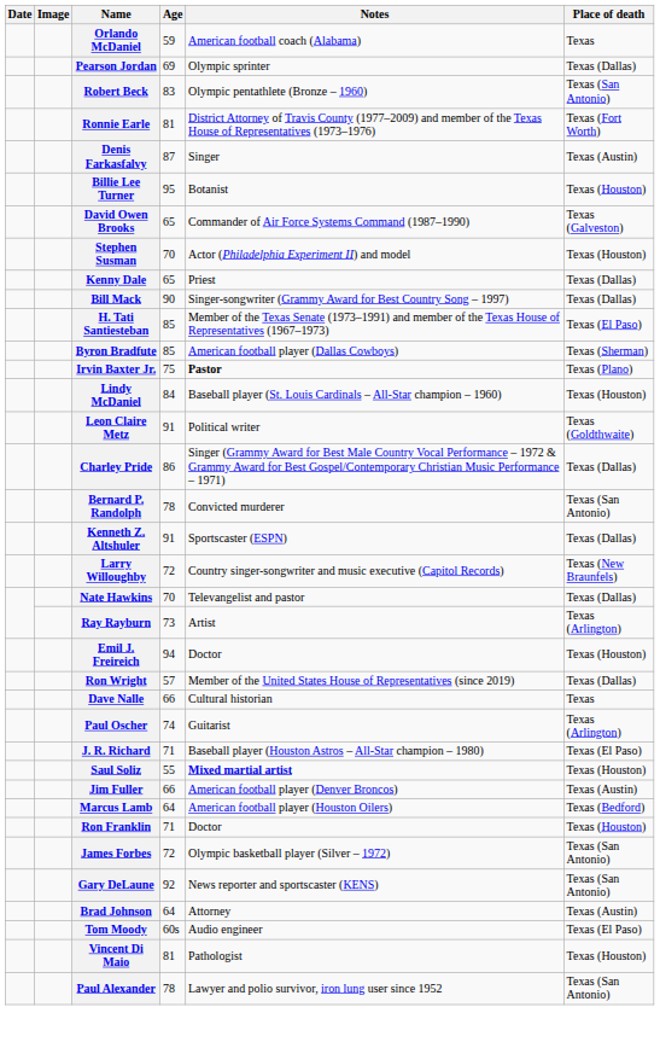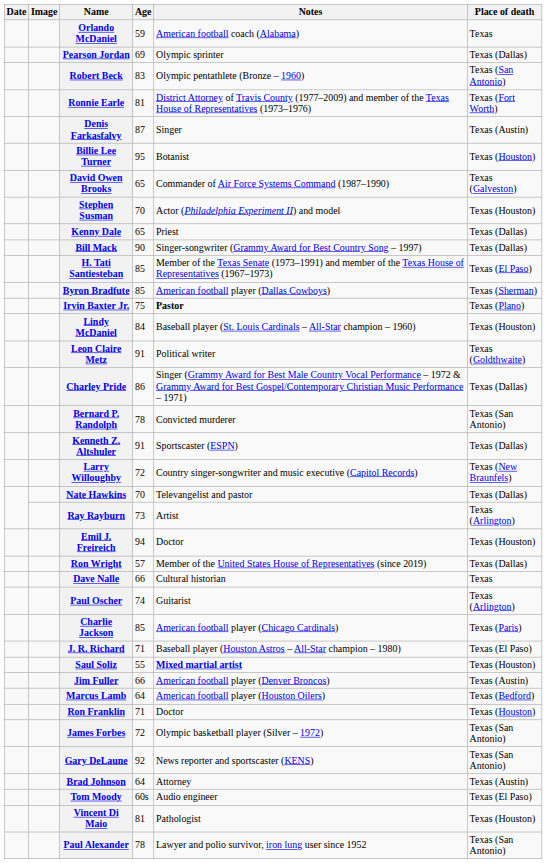 <table class="wikitable sortable plainrowheaders">
 <tr valign=bottom>
 <th scope="col">Date</th>
 <th scope="col">Image</th>
 <th scope="col">Name</th>
 <th scope="col">Age</th>
 <th scope="col">Notes</th>
 <th scope="col">Place of death</th>
 </tr>
 <tr>
 <td></td>
 <td></td>
 <th scope="row"><a href='#'>Orlando McDaniel</a></th>
 <td>59</td>
 <td><a href='#'>American football</a> coach (<a href='#'>Alabama</a>)</td>
 <td>Texas</td>
 </tr>
 <tr>
 <td></td>
 <td></td>
 <th scope="row"><a href='#'>Pearson Jordan</a></th>
 <td>69</td>
 <td>Olympic sprinter</td>
 <td>Texas (Dallas)</td>
 </tr>
 <tr>
 <td></td>
 <td></td>
 <th scope="row"><a href='#'>Robert Beck</a></th>
 <td>83</td>
 <td>Olympic pentathlete (Bronze – <a href='#'>1960</a>)</td>
 <td>Texas (<a href='#'>San Antonio</a>)</td>
 </tr>
 <tr>
 <td></td>
 <td></td>
 <th scope="row"><a href='#'>Ronnie Earle</a></th>
 <td>81</td>
 <td><a href='#'>District Attorney</a> of <a href='#'>Travis County</a>  (1977–2009) and member of the <a href='#'>Texas House of Representatives</a> (1973–1976)</td>
 <td>Texas (<a href='#'>Fort Worth</a>)</td>
 </tr>
 <tr>
 <td></td>
 <td></td>
 <th scope="row"><a href='#'>Denis Farkasfalvy</a></th>
 <td>87</td>
 <td>Singer</td>
 <td>Texas (Austin)</td>
 </tr>
 <tr>
 <td></td>
 <td></td>
 <th scope="row"><a href='#'>Billie Lee Turner</a></th>
 <td>95</td>
 <td>Botanist</td>
 <td>Texas (<a href='#'>Houston</a>)</td>
 </tr>
 <tr>
 <td></td>
 <td></td>
 <th scope="row"><a href='#'>David Owen Brooks</a></th>
 <td>65</td>
 <td>Commander of <a href='#'>Air Force Systems Command</a> (1987–1990)</td>
 <td>Texas (<a href='#'>Galveston</a>)</td>
 </tr>
 <tr>
 <td></td>
 <td></td>
 <th scope="row"><a href='#'>Stephen Susman</a></th>
 <td>70</td>
 <td>Actor (<em><a href='#'>Philadelphia Experiment II</a></em>) and model</td>
 <td>Texas (Houston)</td>
 </tr>
 <tr>
 <td></td>
 <td></td>
 <th scope="row"><a href='#'>Kenny Dale</a></th>
 <td>65</td>
 <td>Priest</td>
 <td>Texas (Dallas)</td>
 </tr>
 <tr>
 <td></td>
 <td></td>
 <th scope="row"><a href='#'>Bill Mack</a></th>
 <td>90</td>
 <td>Singer-songwriter (<a href='#'>Grammy Award for Best Country Song</a> – 1997)</td>
 <td>Texas (Dallas)</td>
 </tr>
 <tr>
 <td></td>
 <td></td>
 <th scope="row"><a href='#'>H. Tati Santiesteban</a></th>
 <td>85</td>
 <td>Member of the <a href='#'>Texas Senate</a> (1973–1991) and member of the <a href='#'>Texas House of Representatives</a> (1967–1973)</td>
 <td>Texas (<a href='#'>El Paso</a>)</td>
 </tr>
 <tr>
 <td></td>
 <td></td>
 <th scope="row"><a href='#'>Byron Bradfute</a></th>
 <td>85</td>
 <td><a href='#'>American football</a> player (<a href='#'>Dallas Cowboys</a>)</td>
 <td>Texas (<a href='#'>Sherman</a>)</td>
 </tr>
 <tr>
 <td></td>
 <td></td>
 <th scope="row"><a href='#'>Irvin Baxter Jr.</a></th>
 <td>75</td>
 <td><strong>Pastor</strong></td>
 <td>Texas (<a href='#'>Plano</a>)</td>
 </tr>
 <tr>
 <td></td>
 <td></td>
 <th scope="row"><a href='#'>Lindy McDaniel</a></th>
 <td>84</td>
 <td>Baseball player (<a href='#'>St. Louis Cardinals</a> – <a href='#'>All-Star</a> champion – 1960)</td>
 <td>Texas (Houston)</td>
 </tr>
 <tr>
 <td></td>
 <td></td>
 <th scope="row"><a href='#'>Leon Claire Metz</a></th>
 <td>91</td>
 <td>Political writer</td>
 <td>Texas (<a href='#'>Goldthwaite</a>)</td>
 </tr>
 <tr>
 <td></td>
 <td></td>
 <th scope="row"><a href='#'>Charley Pride</a></th>
 <td>86</td>
 <td>Singer (<a href='#'>Grammy Award for Best Male Country Vocal Performance</a> – 1972 & <a href='#'>Grammy Award for Best Gospel/Contemporary Christian Music Performance</a> – 1971)</td>
 <td>Texas (Dallas)</td>
 </tr>
 <tr>
 <td></td>
 <td></td>
 <th scope="row"><a href='#'>Bernard P. Randolph</a></th>
 <td>78</td>
 <td>Convicted murderer</td>
 <td>Texas (San Antonio)</td>
 </tr>
 <tr>
 <td></td>
 <td></td>
 <th scope="row"><a href='#'>Kenneth Z. Altshuler</a></th>
 <td>91</td>
 <td>Sportscaster (<a href='#'>ESPN</a>)</td>
 <td>Texas (Dallas)</td>
 </tr>
 <tr>
 <td></td>
 <td></td>
 <th scope="row"><a href='#'>Larry Willoughby</a></th>
 <td>72</td>
 <td>Country singer-songwriter and music executive (<a href='#'>Capitol Records</a>)</td>
 <td>Texas (<a href='#'>New Braunfels</a>)</td>
 </tr>
 <tr>
 <td rowspan="2"></td>
 <td></td>
 <th scope="row"><a href='#'>Nate Hawkins</a></th>
 <td>70</td>
 <td>Televangelist and pastor</td>
 <td>Texas (Dallas)</td>
 </tr>
 <tr>
 <td></td>
 <th scope="row"><a href='#'>Ray Rayburn</a></th>
 <td>73</td>
 <td>Artist</td>
 <td>Texas (<a href='#'>Arlington</a>)</td>
 </tr>
 <tr>
 <td></td>
 <td></td>
 <th scope="row"><a href='#'>Emil J. Freireich</a></th>
 <td>94</td>
 <td>Doctor</td>
 <td>Texas (Houston)</td>
 </tr>
 <tr>
 <td></td>
 <td></td>
 <th scope="row"><a href='#'>Ron Wright</a></th>
 <td>57</td>
 <td>Member of the <a href='#'>United States House of Representatives</a> (since 2019)</td>
 <td>Texas (Dallas)</td>
 </tr>
 <tr>
 <td></td>
 <td></td>
 <th scope="row"><a href='#'>Dave Nalle</a></th>
 <td>66</td>
 <td>Cultural historian</td>
 <td>Texas</td>
 </tr>
 <tr>
 <td></td>
 <td></td>
 <th scope="row"><a href='#'>Paul Oscher</a></th>
 <td>74</td>
 <td>Guitarist</td>
 <td>Texas (<a href='#'>Arlington</a>)</td>
 </tr>
 <tr>
 <td></td>
 <td></td>
+<th scope="row"><a href='#'>Charlie Jackson</a></th>
+<td>85</td>
+<td><a href='#'>American football</a> player (<a href='#'>Chicago Cardinals</a>)</td>
+<td>Texas (<a href='#'>Paris</a>)</td>
+</tr>
+<tr>
+<td></td>
+<td></td>
 <th scope="row"><a href='#'>J. R. Richard</a></th>
 <td>71</td>
 <td>Baseball player (<a href='#'>Houston Astros</a> – <a href='#'>All-Star</a> champion – 1980)</td>
 <td>Texas (El Paso)</td>
 </tr>
 <tr>
 <td></td>
 <td></td>
 <th scope="row"><a href='#'>Saul Soliz</a></th>
 <td>55</td>
 <td><strong><a href='#'>Mixed martial artist</a></strong></td>
 <td>Texas (Houston)</td>
 </tr>
 <tr>
 <td></td>
 <td></td>
 <th scope="row"><a href='#'>Jim Fuller</a></th>
 <td>66</td>
 <td><a href='#'>American football</a> player (<a href='#'>Denver Broncos</a>)</td>
 <td>Texas (Austin)</td>
 </tr>
 <tr>
 <td></td>
 <td></td>
 <th scope="row"><a href='#'>Marcus Lamb</a></th>
 <td>64</td>
 <td><a href='#'>American football</a> player (<a href='#'>Houston Oilers</a>)</td>
 <td>Texas (<a href='#'>Bedford</a>)</td>
 </tr>
 <tr>
 <td></td>
 <td></td>
 <th scope="row"><a href='#'>Ron Franklin</a></th>
 <td>71</td>
 <td>Doctor</td>
 <td>Texas (<a href='#'>Houston</a>)</td>
 </tr>
 <tr>
 <td></td>
 <td></td>
 <th scope="row"><a href='#'>James Forbes</a></th>
 <td>72</td>
 <td>Olympic basketball player (Silver – <a href='#'>1972</a>)</td>
 <td>Texas (San Antonio)</td>
 </tr>
 <tr>
 <td></td>
 <td></td>
 <th scope="row"><a href='#'>Gary DeLaune</a></th>
 <td>92</td>
 <td>News reporter and sportscaster (<a href='#'>KENS</a>)</td>
 <td>Texas (San Antonio)</td>
 </tr>
 <tr>
 <td></td>
 <td></td>
 <th scope="row"><a href='#'>Brad Johnson</a></th>
 <td>64</td>
 <td>Attorney</td>
 <td>Texas (Austin)</td>
 </tr>
 <tr>
 <td></td>
 <td></td>
 <th scope="row"><a href='#'>Tom Moody</a></th>
 <td>60s</td>
 <td>Audio engineer</td>
 <td>Texas (El Paso)</td>
 </tr>
 <tr>
 <td></td>
 <td></td>
 <th scope="row"><a href='#'>Vincent Di Maio</a></th>
 <td>81</td>
 <td>Pathologist</td>
 <td>Texas (Houston)</td>
 </tr>
 <tr>
 <td></td>
 <td></td>
 <th scope="row"><a href='#'>Paul Alexander</a></th>
 <td>78</td>
 <td>Lawyer and polio survivor, <a href='#'>iron lung</a> user since 1952</td>
 <td>Texas (San Antonio)</td>
 </tr>
 </table>
